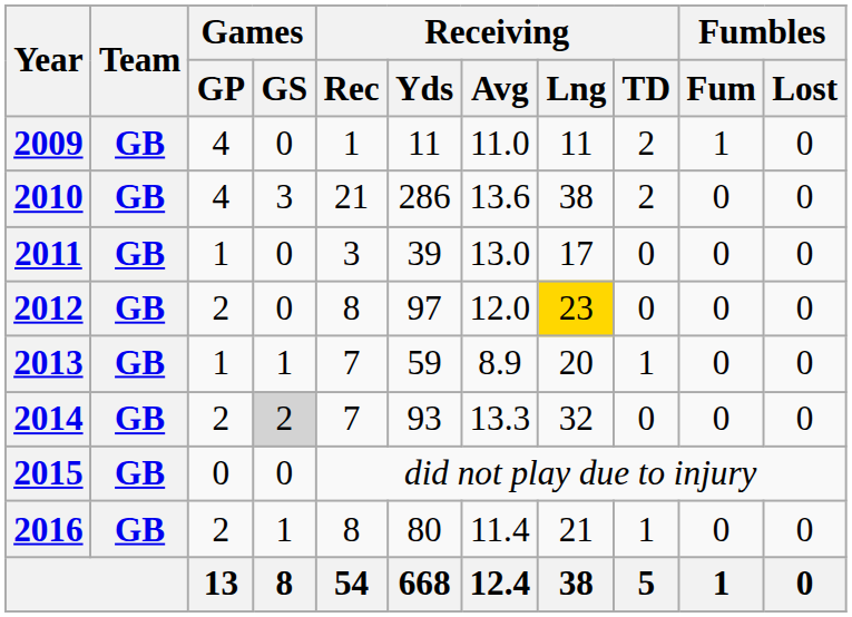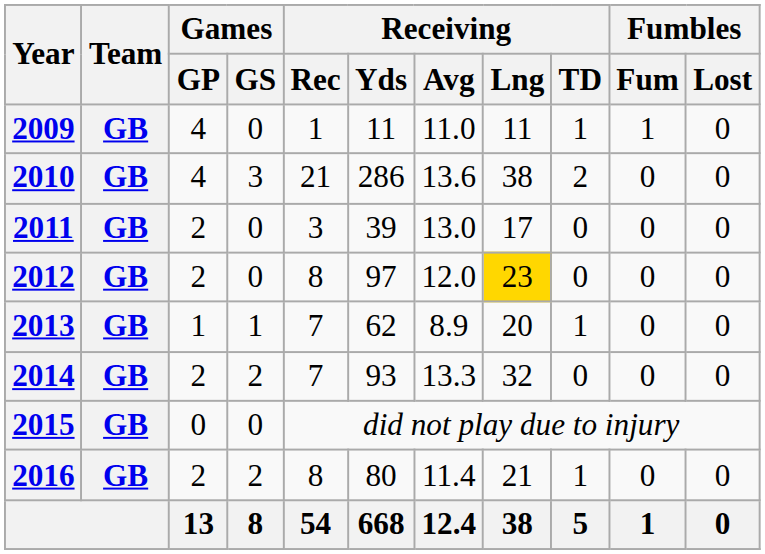 <table class="wikitable" style="text-align:center;">
 <tr>
 <th rowspan="2">Year</th>
 <th rowspan="2">Team</th>
 <th colspan="2">Games</th>
 <th colspan="5">Receiving</th>
 <th colspan="2">Fumbles</th>
 </tr>
 <tr>
 <th>GP</th>
 <th>GS</th>
 <th>Rec</th>
 <th>Yds</th>
 <th>Avg</th>
 <th>Lng</th>
 <th>TD</th>
 <th>Fum</th>
 <th>Lost</th>
 </tr>
 <tr>
 <th><a href='#'>2009</a></th>
 <th><a href='#'>GB</a></th>
 <td>4</td>
 <td>0</td>
 <td>1</td>
 <td>11</td>
 <td>11.0</td>
 <td>11</td>
-<td>2</td>
+<td>1</td>
 <td>1</td>
 <td>0</td>
 </tr>
 <tr>
 <th><a href='#'>2010</a></th>
 <th><a href='#'>GB</a></th>
 <td>4</td>
 <td>3</td>
 <td>21</td>
 <td>286</td>
 <td>13.6</td>
 <td>38</td>
 <td>2</td>
 <td>0</td>
 <td>0</td>
 </tr>
 <tr>
 <th><a href='#'>2011</a></th>
 <th><a href='#'>GB</a></th>
-<td>1</td>
+<td>2</td>
 <td>0</td>
 <td>3</td>
 <td>39</td>
 <td>13.0</td>
 <td>17</td>
 <td>0</td>
 <td>0</td>
 <td>0</td>
 </tr>
 <tr>
 <th><a href='#'>2012</a></th>
 <th><a href='#'>GB</a></th>
 <td>2</td>
 <td>0</td>
 <td>8</td>
 <td>97</td>
 <td>12.0</td>
 <td style="background: gold;">23</td>
 <td>0</td>
 <td>0</td>
 <td>0</td>
 </tr>
 <tr>
 <th><a href='#'>2013</a></th>
 <th><a href='#'>GB</a></th>
 <td>1</td>
 <td>1</td>
 <td>7</td>
-<td>59</td>
+<td>62</td>
 <td>8.9</td>
 <td>20</td>
 <td>1</td>
 <td>0</td>
 <td>0</td>
 </tr>
 <tr>
 <th><a href='#'>2014</a></th>
 <th><a href='#'>GB</a></th>
 <td>2</td>
-<td style="background: lightgrey;">2</td>
+<td>2</td>
 <td>7</td>
 <td>93</td>
 <td>13.3</td>
 <td>32</td>
 <td>0</td>
 <td>0</td>
 <td>0</td>
 </tr>
 <tr>
 <th><a href='#'>2015</a></th>
 <th><a href='#'>GB</a></th>
 <td>0</td>
 <td>0</td>
 <td colspan="7"><em>did not play due to injury</em></td>
 </tr>
 <tr>
 <th><a href='#'>2016</a></th>
 <th><a href='#'>GB</a></th>
 <td>2</td>
-<td>1</td>
+<td>2</td>
 <td>8</td>
 <td>80</td>
 <td>11.4</td>
 <td>21</td>
 <td>1</td>
 <td>0</td>
 <td>0</td>
 </tr>
 <tr>
 <th colspan="2"></th>
 <th>13</th>
 <th>8</th>
 <th>54</th>
 <th>668</th>
 <th>12.4</th>
 <th>38</th>
 <th>5</th>
 <th>1</th>
 <th>0</th>
 </tr>
 </table>
